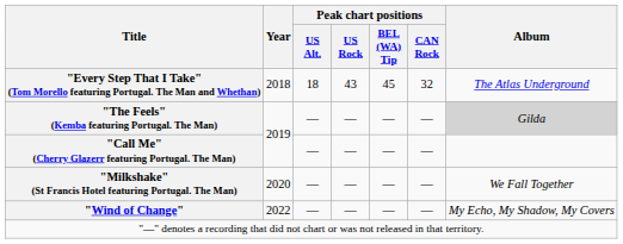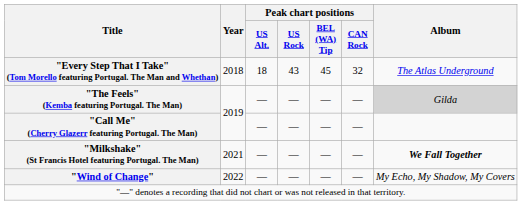 <table class="wikitable plainrowheaders" style="text-align:center;" border="1">
 <tr>
 <th scope="col" rowspan="2">Title</th>
 <th scope="col" rowspan="2">Year</th>
 <th scope="col" colspan="4">Peak chart positions</th>
 <th scope="col" rowspan="2">Album</th>
 </tr>
 <tr>
 <th scope="col" style="width:3em;font-size:90%;"><a href='#'>US<br>Alt.</a><br></th>
 <th scope="col" style="width:3em;font-size:90%;"><a href='#'>US<br>Rock</a><br></th>
 <th scope="col" style="width:3em;font-size:90%;"><a href='#'>BEL<br>(WA)<br>Tip</a><br></th>
 <th scope="col" style="width:3em;font-size:90%;"><a href='#'>CAN<br>Rock</a><br></th>
 </tr>
 <tr>
 <th scope="row">"Every Step That I Take"<br><small>(<a href='#'>Tom Morello</a> featuring Portugal. The Man and <a href='#'>Whethan</a>)</small></th>
 <td>2018</td>
 <td>18</td>
 <td>43</td>
 <td>45</td>
 <td>32</td>
 <td><em><a href='#'>The Atlas Underground</a></em></td>
 </tr>
 <tr>
 <th scope="row">"The Feels"<br><small>(<a href='#'>Kemba</a> featuring Portugal. The Man)</small></th>
 <td rowspan="2">2019</td>
 <td>—</td>
 <td>—</td>
 <td>—</td>
 <td>—</td>
 <td style="background: lightgrey;"><em>Gilda</em></td>
 </tr>
 <tr>
 <th scope="row">"Call Me"<br><small>(<a href='#'>Cherry Glazerr</a> featuring Portugal. The Man)</small></th>
 <td>—</td>
 <td>—</td>
 <td>—</td>
 <td>—</td>
 <td></td>
 </tr>
 <tr>
 <th scope="row">"Milkshake"<br><small>(St Francis Hotel featuring Portugal. The Man)</small></th>
-<td>2020</td>
+<td>2021</td>
 <td>—</td>
 <td>—</td>
 <td>—</td>
 <td>—</td>
-<td><em>We Fall Together</em></td>
+<td><strong><em>We Fall Together</em></strong></td>
 </tr>
 <tr>
 <th scope="row">"<a href='#'>Wind of Change</a>"<br></th>
 <td>2022</td>
 <td>—</td>
 <td>—</td>
 <td>—</td>
 <td>—</td>
 <td><em>My Echo, My Shadow, My Covers</em></td>
 </tr>
 <tr>
 <td colspan="15" style="font-size:90%">"—" denotes a recording that did not chart or was not released in that territory.</td>
 </tr>
 </table>
